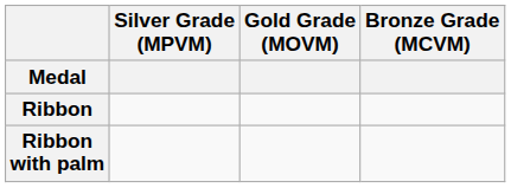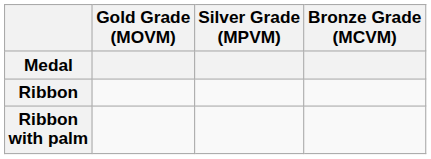 <table class="wikitable">
 <tr>
 <th></th>
+<th><strong>Gold</strong> Grade<br>(MOVM)</th>
 <th><strong>Silver</strong> Grade<br>(MPVM)</th>
-<th><strong>Gold</strong> Grade<br>(MOVM)</th>
 <th><strong>Bronze</strong> Grade<br>(MCVM)</th>
 </tr>
 <tr style="vertical-align:top; text-align:center;">
 <th>Medal</th>
 <th></th>
 <th></th>
 <th></th>
 </tr>
 <tr style="vertical-align:center; text-align:center;">
 <th>Ribbon</th>
 <td></td>
 <td></td>
 <td></td>
 </tr>
 <tr style="vertical-align:center; text-align:center;">
 <th>Ribbon<br>with palm</th>
 <td></td>
 <td></td>
 <td></td>
 </tr>
 </table>
